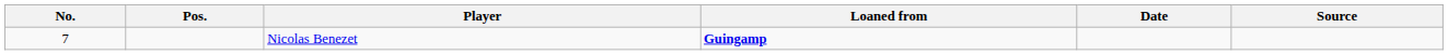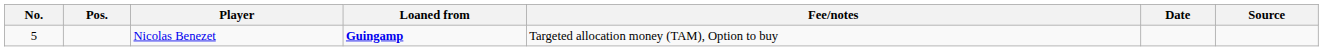 <table class="wikitable sortable" style="width:100%; text-align:center; font-size:95%; text-align:left;">
 <tr>
 <th>No.</th>
 <th>Pos.</th>
 <th>Player</th>
 <th>Loaned from</th>
+<th>Fee/notes</th>
 <th>Date</th>
 <th>Source</th>
 </tr>
 <tr>
-<td align=center>7</td>
+<td align=center>5</td>
 <td align=center></td>
 <td> <a href='#'>Nicolas Benezet</a></td>
 <td><strong> <a href='#'>Guingamp</a></strong></td>
+<td>Targeted allocation money (TAM), Option to buy</td>
 <td></td>
 <td></td>
 </tr>
 </table>
